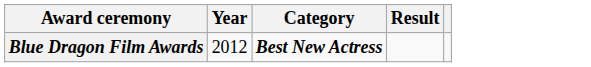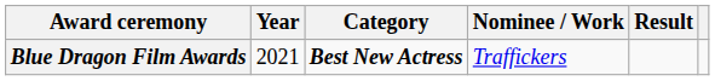 <table class="wikitable plainrowheaders sortable">
 <tr>
 <th scope="col">Award ceremony</th>
 <th scope="col">Year</th>
 <th scope="col">Category</th>
+<th scope="col">Nominee / Work</th>
 <th scope="col">Result</th>
 <th scope="col" class="unsortable"></th>
 </tr>
 <tr>
 <th scope="row"><em>Blue Dragon Film Awards</em></th>
-<td>2012</td>
+<td>2021</td>
 <td><strong><em>Best New Actress</em></strong></td>
+<td><em><a href='#'>Traffickers</a></em></td>
 <td></td>
 <td></td>
 </tr>
 </table>
